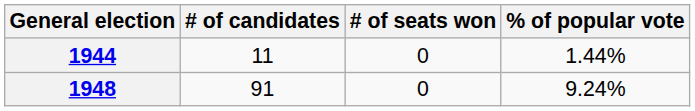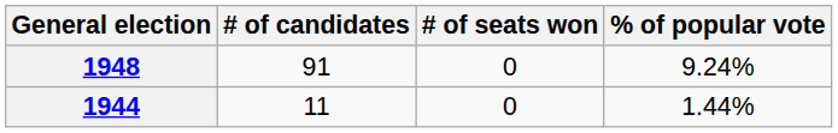 <table class="wikitable">
 <tr>
 <th>General election</th>
 <th># of candidates</th>
 <th># of seats won</th>
 <th>% of popular vote</th>
 </tr>
 <tr>
+<th><a href='#'>1948</a></th>
+<td align=center>91</td>
+<td align=center>0</td>
+<td align=center>9.24%</td>
+</tr>
+<tr>
 <th><a href='#'>1944</a></th>
 <td align=center>11</td>
 <td align=center>0</td>
 <td align=center>1.44%</td>
 </tr>
-<tr>
-<th><a href='#'>1948</a></th>
-<td align=center>91</td>
-<td align=center>0</td>
-<td align=center>9.24%</td>
-</tr>
 </table>
